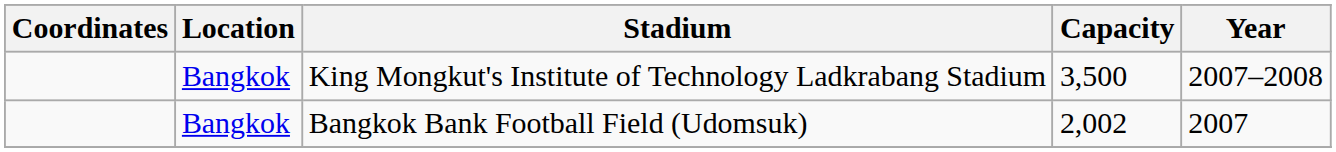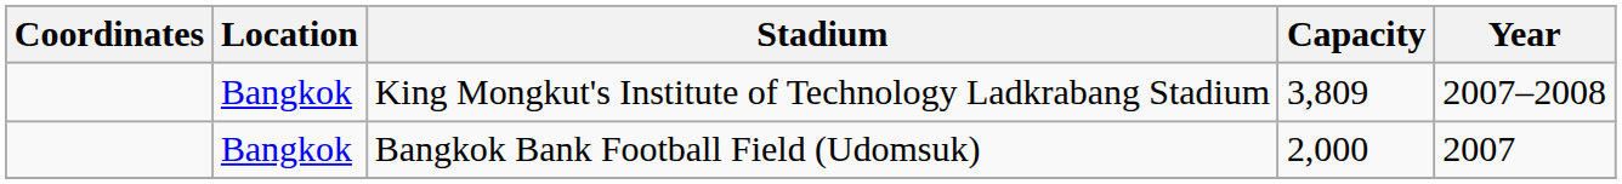 <table class="wikitable sortable">
 <tr>
 <th>Coordinates</th>
 <th>Location</th>
 <th>Stadium</th>
 <th>Capacity</th>
 <th>Year</th>
 </tr>
 <tr>
 <td></td>
 <td><a href='#'>Bangkok</a></td>
 <td>King Mongkut's Institute of Technology Ladkrabang Stadium</td>
-<td>3,500</td>
+<td>3,809</td>
 <td>2007–2008</td>
 </tr>
 <tr>
 <td></td>
 <td><a href='#'>Bangkok</a></td>
 <td>Bangkok Bank Football Field (Udomsuk)</td>
-<td>2,002</td>
+<td>2,000</td>
 <td>2007</td>
 </tr>
 <tr>
 </tr>
 </table>
